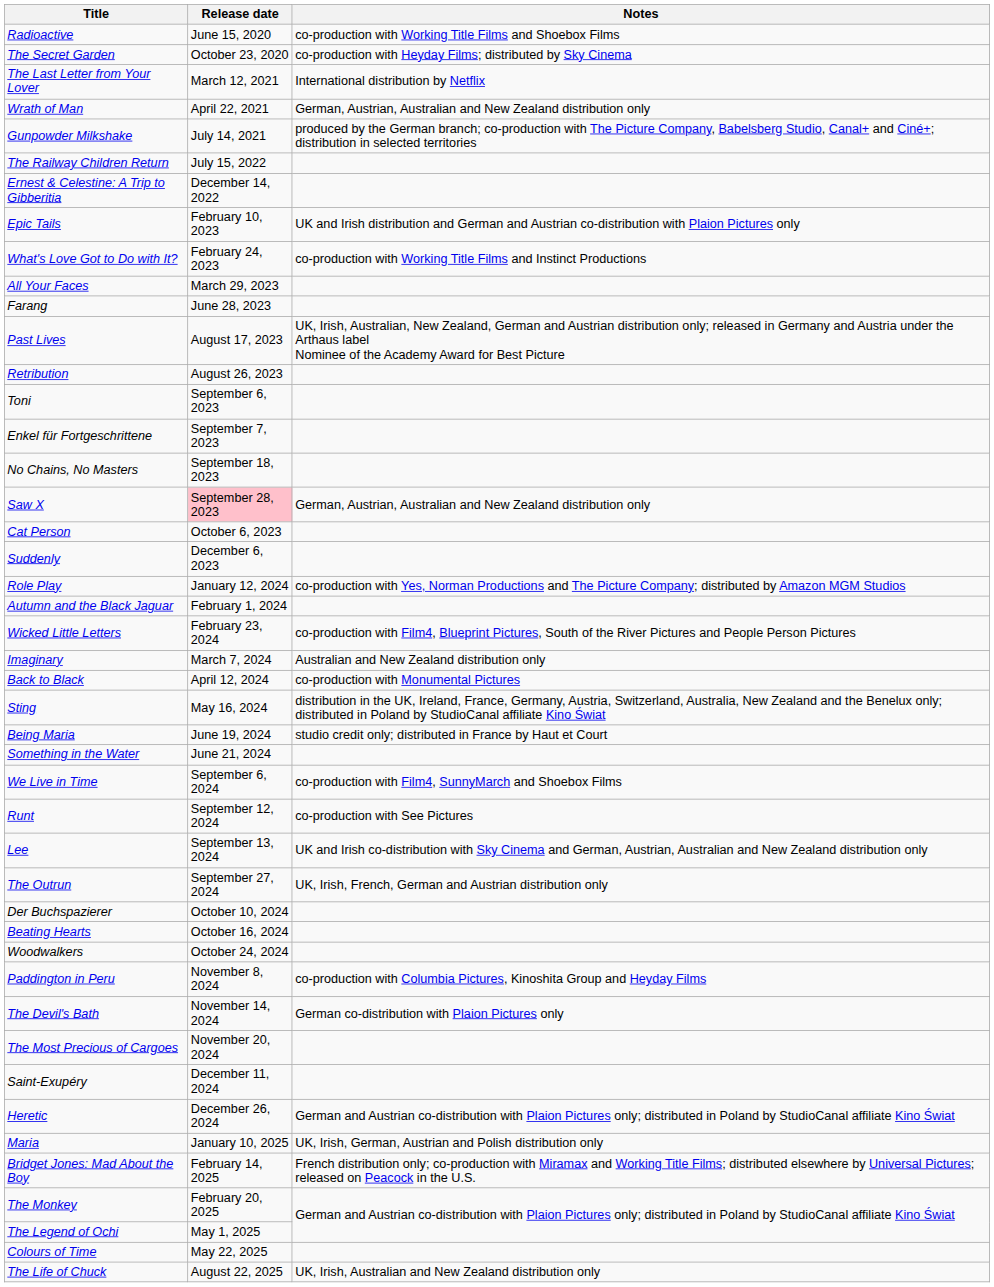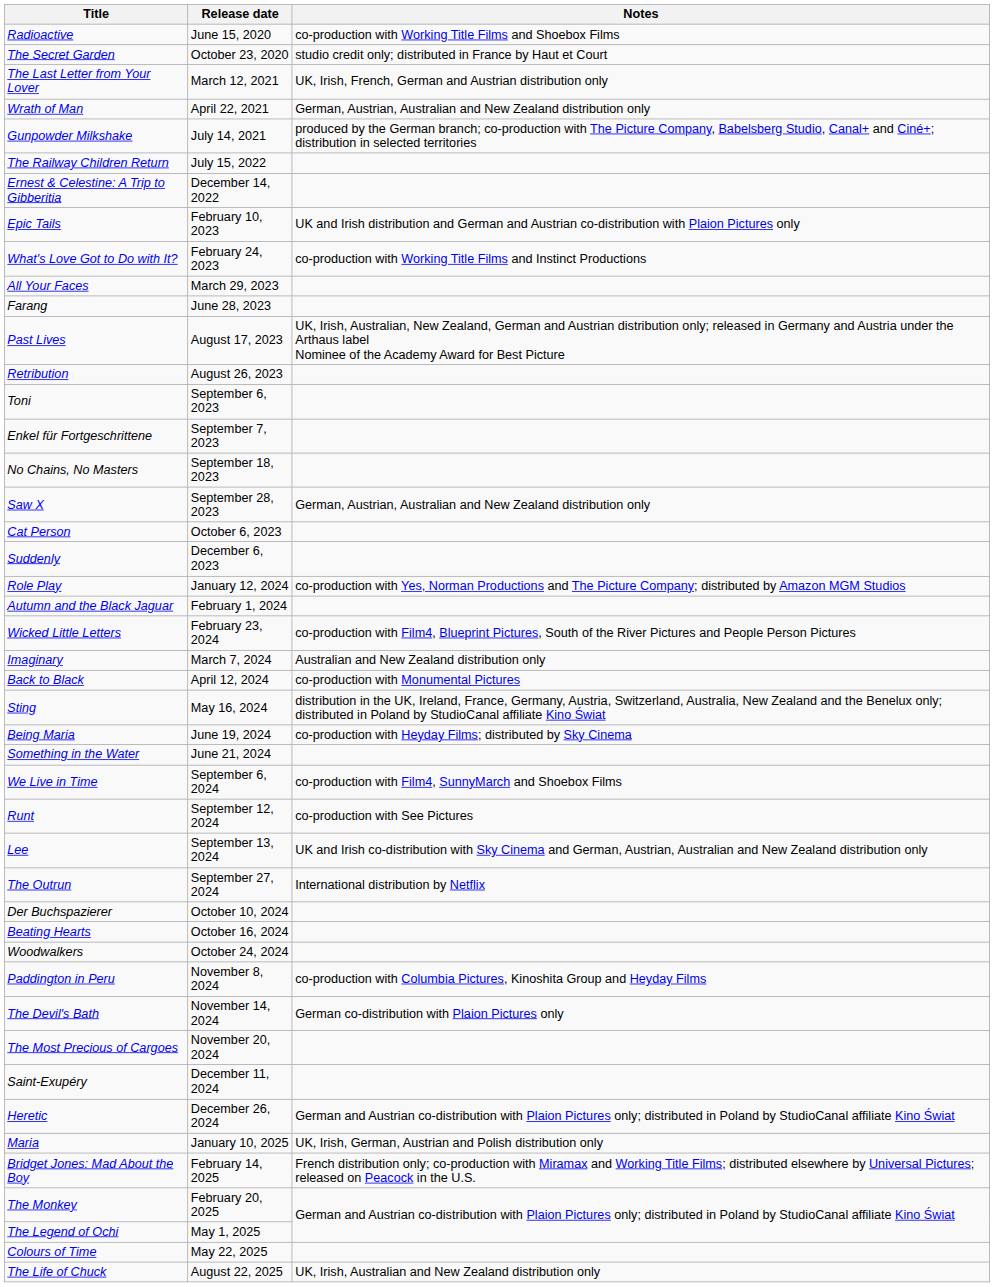 <table class="wikitable sortable">
 <tr>
 <th>Title</th>
 <th>Release date</th>
 <th>Notes</th>
 </tr>
 <tr>
 <td><em><a href='#'>Radioactive</a></em></td>
 <td>June 15, 2020</td>
 <td>co-production with <a href='#'>Working Title Films</a> and Shoebox Films</td>
 </tr>
 <tr>
 <td><em><a href='#'>The Secret Garden</a></em></td>
 <td>October 23, 2020</td>
-<td>co-production with <a href='#'>Heyday Films</a>; distributed by <a href='#'>Sky Cinema</a></td>
+<td>studio credit only; distributed in France by Haut et Court</td>
 </tr>
 <tr>
 <td><em><a href='#'>The Last Letter from Your Lover</a></em></td>
 <td>March 12, 2021</td>
-<td>International distribution by <a href='#'>Netflix</a></td>
+<td>UK, Irish, French, German and Austrian distribution only</td>
 </tr>
 <tr>
 <td><em><a href='#'>Wrath of Man</a></em></td>
 <td>April 22, 2021</td>
 <td>German, Austrian, Australian and New Zealand distribution only</td>
 </tr>
 <tr>
 <td><em><a href='#'>Gunpowder Milkshake</a></em></td>
 <td>July 14, 2021</td>
 <td>produced by the German branch; co-production with <a href='#'>The Picture Company</a>, <a href='#'>Babelsberg Studio</a>, <a href='#'>Canal+</a> and <a href='#'>Ciné+</a>; distribution in selected territories</td>
 </tr>
 <tr>
 <td><em><a href='#'>The Railway Children Return</a></em></td>
 <td>July 15, 2022</td>
 <td></td>
 </tr>
 <tr>
 <td><em><a href='#'>Ernest & Celestine: A Trip to Gibberitia</a></em></td>
 <td>December 14, 2022</td>
 <td></td>
 </tr>
 <tr>
 <td><em><a href='#'>Epic Tails</a></em></td>
 <td>February 10, 2023</td>
 <td>UK and Irish distribution and German and Austrian co-distribution with <a href='#'>Plaion Pictures</a> only</td>
 </tr>
 <tr>
 <td><em><a href='#'>What's Love Got to Do with It?</a></em></td>
 <td>February 24, 2023</td>
 <td>co-production with <a href='#'>Working Title Films</a> and Instinct Productions</td>
 </tr>
 <tr>
 <td><em><a href='#'>All Your Faces</a></em></td>
 <td>March 29, 2023</td>
 <td></td>
 </tr>
 <tr>
 <td><em>Farang</em></td>
 <td>June 28, 2023</td>
 <td></td>
 </tr>
 <tr>
 <td><em><a href='#'>Past Lives</a></em></td>
 <td>August 17, 2023</td>
 <td>UK, Irish, Australian, New Zealand, German and Austrian distribution only; released in Germany and Austria under the Arthaus label<br>Nominee of the Academy Award for Best Picture</td>
 </tr>
 <tr>
 <td><em><a href='#'>Retribution</a></em></td>
 <td>August 26, 2023</td>
 <td></td>
 </tr>
 <tr>
 <td><em>Toni</em></td>
 <td>September 6, 2023</td>
 <td></td>
 </tr>
 <tr>
 <td><em>Enkel für Fortgeschrittene</em></td>
 <td>September 7, 2023</td>
 <td></td>
 </tr>
 <tr>
 <td><em>No Chains, No Masters</em></td>
 <td>September 18, 2023</td>
 <td></td>
 </tr>
 <tr>
 <td><em><a href='#'>Saw X</a></em></td>
-<td style="background: pink;">September 28, 2023</td>
+<td>September 28, 2023</td>
 <td>German, Austrian, Australian and New Zealand distribution only</td>
 </tr>
 <tr>
 <td><em><a href='#'>Cat Person</a></em></td>
 <td>October 6, 2023</td>
 <td></td>
 </tr>
 <tr>
 <td><em><a href='#'>Suddenly</a></em></td>
 <td>December 6, 2023</td>
 <td></td>
 </tr>
 <tr>
 <td><em><a href='#'>Role Play</a></em></td>
 <td>January 12, 2024</td>
 <td>co-production with <a href='#'>Yes, Norman Productions</a> and <a href='#'>The Picture Company</a>; distributed by <a href='#'>Amazon MGM Studios</a></td>
 </tr>
 <tr>
 <td><em><a href='#'>Autumn and the Black Jaguar</a></em></td>
 <td>February 1, 2024</td>
 <td></td>
 </tr>
 <tr>
 <td><em><a href='#'>Wicked Little Letters</a></em></td>
 <td>February 23, 2024</td>
 <td>co-production with <a href='#'>Film4</a>, <a href='#'>Blueprint Pictures</a>, South of the River Pictures and People Person Pictures</td>
 </tr>
 <tr>
 <td><em><a href='#'>Imaginary</a></em></td>
 <td>March 7, 2024</td>
 <td>Australian and New Zealand distribution only</td>
 </tr>
 <tr>
 <td><em><a href='#'>Back to Black</a></em></td>
 <td>April 12, 2024</td>
 <td>co-production with <a href='#'>Monumental Pictures</a></td>
 </tr>
 <tr>
 <td><em><a href='#'>Sting</a></em></td>
 <td>May 16, 2024</td>
 <td>distribution in the UK, Ireland, France, Germany, Austria, Switzerland, Australia, New Zealand and the Benelux only; distributed in Poland by StudioCanal affiliate <a href='#'>Kino Świat</a></td>
 </tr>
 <tr>
 <td><em><a href='#'>Being Maria</a></em></td>
 <td>June 19, 2024</td>
-<td>studio credit only; distributed in France by Haut et Court</td>
+<td>co-production with <a href='#'>Heyday Films</a>; distributed by <a href='#'>Sky Cinema</a></td>
 </tr>
 <tr>
 <td><em><a href='#'>Something in the Water</a></em></td>
 <td>June 21, 2024</td>
 <td></td>
 </tr>
 <tr>
 <td><em><a href='#'>We Live in Time</a></em></td>
 <td>September 6, 2024</td>
 <td>co-production with <a href='#'>Film4</a>, <a href='#'>SunnyMarch</a> and Shoebox Films</td>
 </tr>
 <tr>
 <td><em><a href='#'>Runt</a></em></td>
 <td>September 12, 2024</td>
 <td>co-production with See Pictures</td>
 </tr>
 <tr>
 <td><em><a href='#'>Lee</a></em></td>
 <td>September 13, 2024</td>
 <td>UK and Irish co-distribution with <a href='#'>Sky Cinema</a> and German, Austrian, Australian and New Zealand distribution only</td>
 </tr>
 <tr>
 <td><em><a href='#'>The Outrun</a></em></td>
 <td>September 27, 2024</td>
-<td>UK, Irish, French, German and Austrian distribution only</td>
+<td>International distribution by <a href='#'>Netflix</a></td>
 </tr>
 <tr>
 <td><em>Der Buchspazierer</em></td>
 <td>October 10, 2024</td>
 <td></td>
 </tr>
 <tr>
 <td><em><a href='#'>Beating Hearts</a></em></td>
 <td>October 16, 2024</td>
 <td></td>
 </tr>
 <tr>
 <td><em>Woodwalkers</em></td>
 <td>October 24, 2024</td>
 <td></td>
 </tr>
 <tr>
 <td><em><a href='#'>Paddington in Peru</a></em></td>
 <td>November 8, 2024</td>
 <td>co-production with <a href='#'>Columbia Pictures</a>, Kinoshita Group and <a href='#'>Heyday Films</a></td>
 </tr>
 <tr>
 <td><em><a href='#'>The Devil's Bath</a></em></td>
 <td>November 14, 2024</td>
 <td>German co-distribution with <a href='#'>Plaion Pictures</a> only</td>
 </tr>
 <tr>
 <td><em><a href='#'>The Most Precious of Cargoes</a></em></td>
 <td>November 20, 2024</td>
 <td></td>
 </tr>
 <tr>
 <td><em>Saint-Exupéry</em></td>
 <td>December 11, 2024</td>
 <td></td>
 </tr>
 <tr>
 <td><em><a href='#'>Heretic</a></em></td>
 <td>December 26, 2024</td>
 <td>German and Austrian co-distribution with <a href='#'>Plaion Pictures</a> only; distributed in Poland by StudioCanal affiliate <a href='#'>Kino Świat</a></td>
 </tr>
 <tr>
 <td><em><a href='#'>Maria</a></em></td>
 <td>January 10, 2025</td>
 <td>UK, Irish, German, Austrian and Polish distribution only</td>
 </tr>
 <tr>
 <td><em><a href='#'>Bridget Jones: Mad About the Boy</a></em></td>
 <td>February 14, 2025</td>
 <td>French distribution only; co-production with <a href='#'>Miramax</a> and <a href='#'>Working Title Films</a>; distributed elsewhere by <a href='#'>Universal Pictures</a>; released on <a href='#'>Peacock</a> in the U.S.</td>
 </tr>
 <tr>
 <td><em><a href='#'>The Monkey</a></em></td>
 <td>February 20, 2025</td>
 <td rowspan=2>German and Austrian co-distribution with <a href='#'>Plaion Pictures</a> only; distributed in Poland by StudioCanal affiliate <a href='#'>Kino Świat</a></td>
 </tr>
 <tr>
 <td><em><a href='#'>The Legend of Ochi</a></em></td>
 <td>May 1, 2025</td>
 </tr>
 <tr>
 <td><em><a href='#'>Colours of Time</a></em></td>
 <td>May 22, 2025</td>
 <td></td>
 </tr>
 <tr>
 <td><em><a href='#'>The Life of Chuck</a></em></td>
 <td>August 22, 2025</td>
 <td>UK, Irish, Australian and New Zealand distribution only</td>
 </tr>
 </table>
